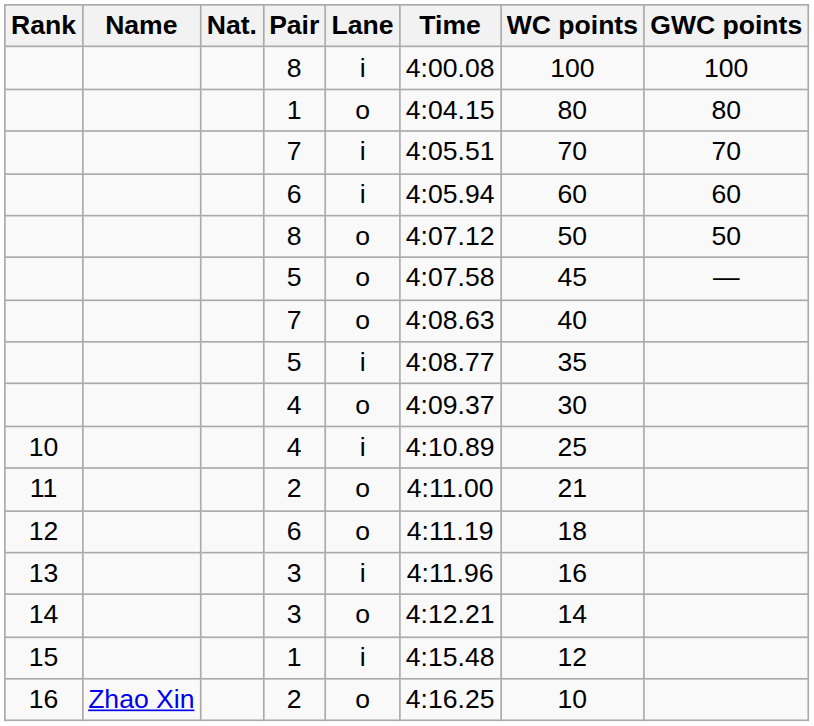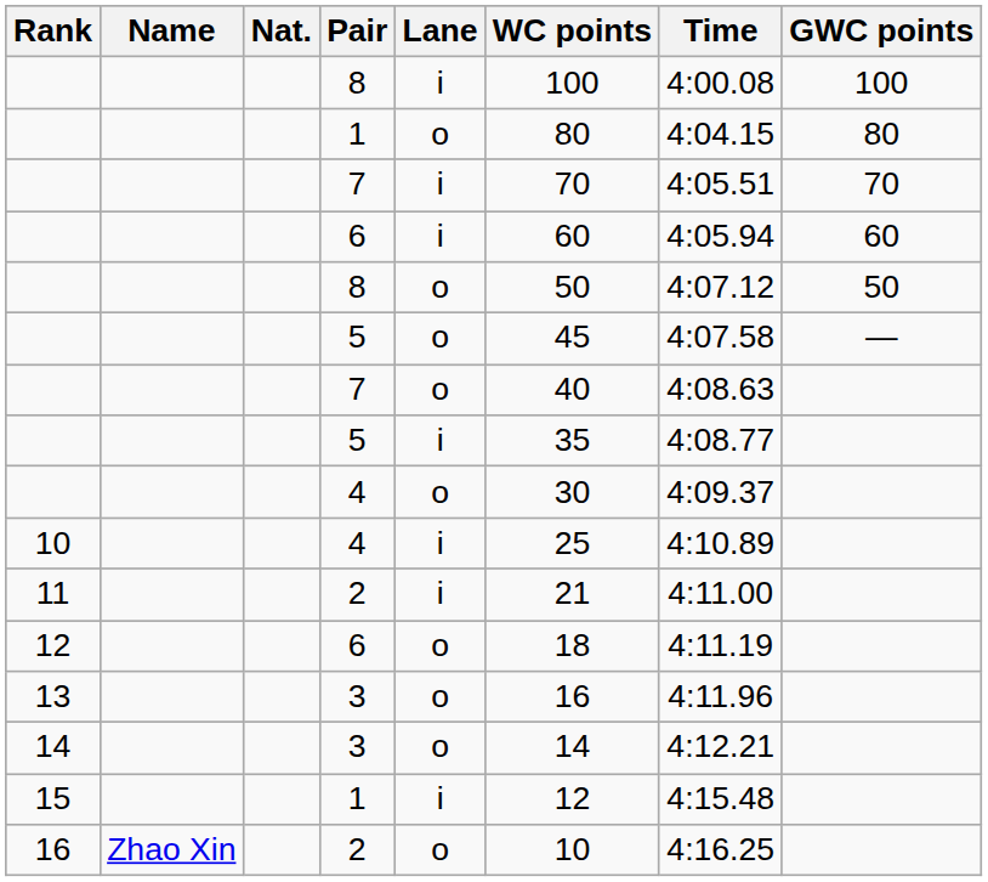 <table class="wikitable sortable" style="text-align:center">
 <tr>
 <th>Rank</th>
 <th>Name</th>
 <th>Nat.</th>
 <th>Pair</th>
 <th>Lane</th>
+<th>WC points</th>
 <th>Time</th>
-<th>WC points</th>
 <th>GWC points</th>
 </tr>
 <tr>
 <td></td>
 <td align=left></td>
 <td></td>
 <td>8</td>
 <td>i</td>
+<td>100</td>
 <td>4:00.08</td>
-<td>100</td>
 <td>100</td>
 </tr>
 <tr>
 <td></td>
 <td align=left></td>
 <td></td>
 <td>1</td>
 <td>o</td>
+<td>80</td>
 <td>4:04.15</td>
-<td>80</td>
 <td>80</td>
 </tr>
 <tr>
 <td></td>
 <td align=left></td>
 <td></td>
 <td>7</td>
 <td>i</td>
+<td>70</td>
 <td>4:05.51</td>
-<td>70</td>
 <td>70</td>
 </tr>
 <tr>
 <td></td>
 <td align=left></td>
 <td></td>
 <td>6</td>
 <td>i</td>
+<td>60</td>
 <td>4:05.94</td>
-<td>60</td>
 <td>60</td>
 </tr>
 <tr>
 <td></td>
 <td align=left></td>
 <td></td>
 <td>8</td>
 <td>o</td>
+<td>50</td>
 <td>4:07.12</td>
-<td>50</td>
 <td>50</td>
 </tr>
 <tr>
 <td></td>
 <td align=left></td>
 <td></td>
 <td>5</td>
 <td>o</td>
+<td>45</td>
 <td>4:07.58</td>
-<td>45</td>
 <td>—</td>
 </tr>
 <tr>
 <td></td>
 <td align=left></td>
 <td></td>
 <td>7</td>
 <td>o</td>
+<td>40</td>
 <td>4:08.63</td>
-<td>40</td>
 <td></td>
 </tr>
 <tr>
 <td></td>
 <td align=left></td>
 <td></td>
 <td>5</td>
 <td>i</td>
+<td>35</td>
 <td>4:08.77</td>
-<td>35</td>
 <td></td>
 </tr>
 <tr>
 <td></td>
 <td align=left></td>
 <td></td>
 <td>4</td>
 <td>o</td>
+<td>30</td>
 <td>4:09.37</td>
-<td>30</td>
 <td></td>
 </tr>
 <tr>
 <td>10</td>
 <td align=left></td>
 <td></td>
 <td>4</td>
 <td>i</td>
+<td>25</td>
 <td>4:10.89</td>
-<td>25</td>
 <td></td>
 </tr>
 <tr>
 <td>11</td>
 <td align=left></td>
 <td></td>
 <td>2</td>
-<td>o</td>
+<td>i</td>
+<td>21</td>
 <td>4:11.00</td>
-<td>21</td>
 <td></td>
 </tr>
 <tr>
 <td>12</td>
 <td align=left></td>
 <td></td>
 <td>6</td>
 <td>o</td>
+<td>18</td>
 <td>4:11.19</td>
-<td>18</td>
 <td></td>
 </tr>
 <tr>
 <td>13</td>
 <td align=left></td>
 <td></td>
 <td>3</td>
-<td>i</td>
+<td>o</td>
+<td>16</td>
 <td>4:11.96</td>
-<td>16</td>
 <td></td>
 </tr>
 <tr>
 <td>14</td>
 <td align=left></td>
 <td></td>
 <td>3</td>
 <td>o</td>
+<td>14</td>
 <td>4:12.21</td>
-<td>14</td>
 <td></td>
 </tr>
 <tr>
 <td>15</td>
 <td align=left></td>
 <td></td>
 <td>1</td>
 <td>i</td>
+<td>12</td>
 <td>4:15.48</td>
-<td>12</td>
 <td></td>
 </tr>
 <tr>
 <td>16</td>
 <td align=left><a href='#'>Zhao Xin</a></td>
 <td></td>
 <td>2</td>
 <td>o</td>
+<td>10</td>
 <td>4:16.25</td>
-<td>10</td>
 <td></td>
 </tr>
 </table>
